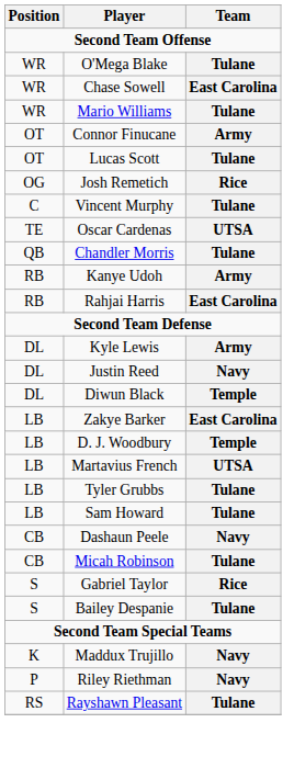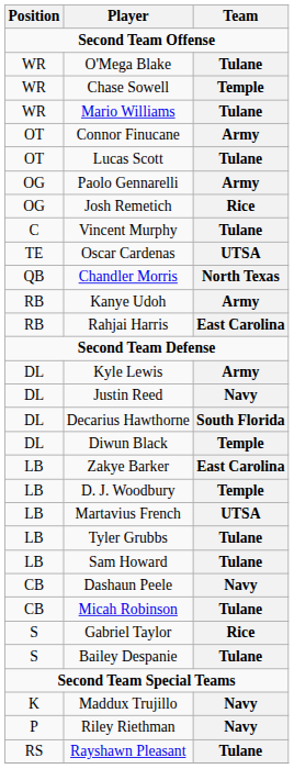 <table class="wikitable" border="0">
 <tr>
 <th>Position</th>
 <th>Player</th>
 <th>Team</th>
 </tr>
 <tr>
 <td colspan="3" style="text-align:center;"><strong>Second Team Offense </strong></td>
 </tr>
 <tr style="text-align:center;">
 <td>WR</td>
 <td>O'Mega Blake</td>
 <th style=>Tulane</th>
 </tr>
 <tr style="text-align:center;">
 <td>WR</td>
 <td>Chase Sowell</td>
-<th style=>East Carolina</th>
+<th style=>Temple</th>
 </tr>
 <tr style="text-align:center;">
 <td>WR</td>
 <td><a href='#'>Mario Williams</a></td>
 <th style=>Tulane</th>
 </tr>
 <tr style="text-align:center;">
 <td>OT</td>
 <td>Connor Finucane</td>
 <th style=>Army</th>
 </tr>
 <tr style="text-align:center;">
 <td>OT</td>
 <td>Lucas Scott</td>
 <th style=>Tulane</th>
+</tr>
+<tr style="text-align:center;">
+<td>OG</td>
+<td>Paolo Gennarelli</td>
+<th style=>Army</th>
 </tr>
 <tr style="text-align:center;">
 <td>OG</td>
 <td>Josh Remetich</td>
 <th style=>Rice</th>
 </tr>
 <tr style="text-align:center;">
 <td>C</td>
 <td>Vincent Murphy</td>
 <th style=>Tulane</th>
 </tr>
 <tr style="text-align:center;">
 <td>TE</td>
 <td>Oscar Cardenas</td>
 <th style=>UTSA</th>
 </tr>
 <tr style="text-align:center;">
 <td>QB</td>
 <td><a href='#'>Chandler Morris</a></td>
-<th style=>Tulane</th>
+<th style=>North Texas</th>
 </tr>
 <tr style="text-align:center;">
 <td>RB</td>
 <td>Kanye Udoh</td>
 <th style=>Army</th>
 </tr>
 <tr style="text-align:center;">
 <td>RB</td>
 <td>Rahjai Harris</td>
 <th style=>East Carolina</th>
 </tr>
 <tr>
 <td colspan="3" style="text-align:center;"><strong>Second Team Defense </strong></td>
 </tr>
 <tr style="text-align:center;">
 <td>DL</td>
 <td>Kyle Lewis</td>
 <th style=>Army</th>
 </tr>
 <tr style="text-align:center;">
 <td>DL</td>
 <td>Justin Reed</td>
 <th style=>Navy</th>
+</tr>
+<tr style="text-align:center;">
+<td>DL</td>
+<td>Decarius Hawthorne</td>
+<th style=>South Florida</th>
 </tr>
 <tr style="text-align:center;">
 <td>DL</td>
 <td>Diwun Black</td>
 <th style=>Temple</th>
 </tr>
 <tr style="text-align:center;">
 <td>LB</td>
 <td>Zakye Barker</td>
 <th style=>East Carolina</th>
 </tr>
 <tr style="text-align:center;">
 <td>LB</td>
 <td>D. J. Woodbury</td>
 <th style=>Temple</th>
 </tr>
 <tr style="text-align:center;">
 <td>LB</td>
 <td>Martavius French</td>
 <th style=>UTSA</th>
 </tr>
 <tr style="text-align:center;">
 <td>LB</td>
 <td>Tyler Grubbs</td>
 <th style=>Tulane</th>
 </tr>
 <tr style="text-align:center;">
 <td>LB</td>
 <td>Sam Howard</td>
 <th style=>Tulane</th>
 </tr>
 <tr style="text-align:center;">
 <td>CB</td>
 <td>Dashaun Peele</td>
 <th style=>Navy</th>
 </tr>
 <tr style="text-align:center;">
 <td>CB</td>
 <td><a href='#'>Micah Robinson</a></td>
 <th style=>Tulane</th>
 </tr>
 <tr style="text-align:center;">
 <td>S</td>
 <td>Gabriel Taylor</td>
 <th style=>Rice</th>
 </tr>
 <tr style="text-align:center;">
 <td>S</td>
 <td>Bailey Despanie</td>
 <th style=>Tulane</th>
 </tr>
 <tr>
 <td colspan="3" style="text-align:center;"><strong>Second Team Special Teams </strong></td>
 </tr>
 <tr style="text-align:center;">
 <td>K</td>
 <td>Maddux Trujillo</td>
 <th style=>Navy</th>
 </tr>
 <tr style="text-align:center;">
 <td>P</td>
 <td>Riley Riethman</td>
 <th style=>Navy</th>
 </tr>
 <tr style="text-align:center;">
 <td>RS</td>
 <td><a href='#'>Rayshawn Pleasant</a></td>
 <th style=>Tulane</th>
 </tr>
 <tr style="text-align:center;">
 </tr>
 </table>
